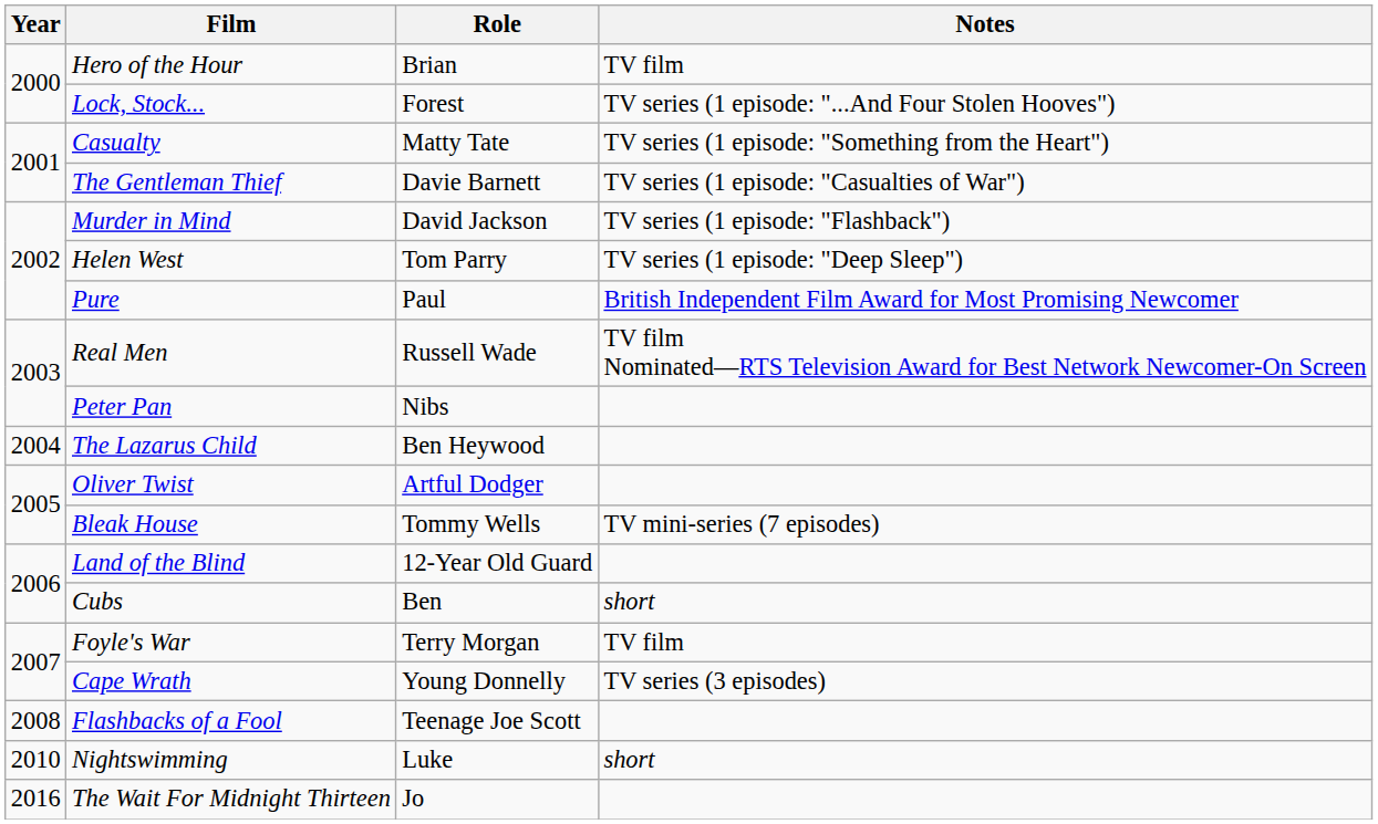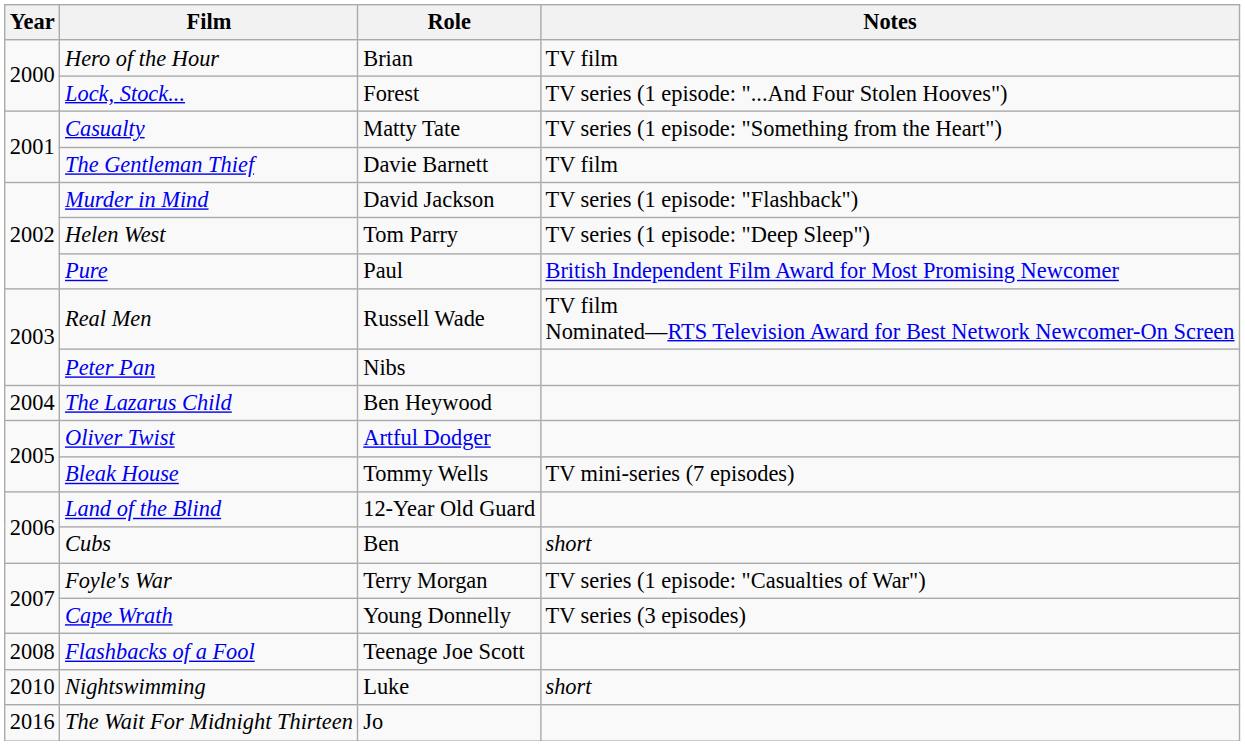 <table class="wikitable">
 <tr>
 <th>Year</th>
 <th>Film</th>
 <th>Role</th>
 <th>Notes</th>
 </tr>
 <tr>
 <td rowspan="2">2000</td>
 <td><em>Hero of the Hour</em></td>
 <td>Brian</td>
 <td>TV film</td>
 </tr>
 <tr>
 <td><em><a href='#'>Lock, Stock...</a></em></td>
 <td>Forest</td>
 <td>TV series (1 episode: "...And Four Stolen Hooves")</td>
 </tr>
 <tr>
 <td rowspan="2">2001</td>
 <td><a href='#'><em>Casualty</em></a></td>
 <td>Matty Tate</td>
 <td>TV series (1 episode: "Something from the Heart")</td>
 </tr>
 <tr>
 <td><em><a href='#'>The Gentleman Thief</a></em></td>
 <td>Davie Barnett</td>
-<td>TV series (1 episode: "Casualties of War")</td>
+<td>TV film</td>
 </tr>
 <tr>
 <td rowspan="3">2002</td>
 <td><a href='#'><em>Murder in Mind</em></a></td>
 <td>David Jackson</td>
 <td>TV series (1 episode: "Flashback")</td>
 </tr>
 <tr>
 <td><em>Helen West</em></td>
 <td>Tom Parry</td>
 <td>TV series (1 episode: "Deep Sleep")</td>
 </tr>
 <tr>
 <td><a href='#'><em>Pure</em></a></td>
 <td>Paul</td>
 <td><a href='#'>British Independent Film Award for Most Promising Newcomer</a></td>
 </tr>
 <tr>
 <td rowspan="2">2003</td>
 <td><em>Real Men</em></td>
 <td>Russell Wade</td>
 <td>TV film <br> Nominated—<a href='#'>RTS Television Award for Best Network Newcomer-On Screen</a></td>
 </tr>
 <tr>
 <td><a href='#'><em>Peter Pan</em></a></td>
 <td>Nibs</td>
 <td></td>
 </tr>
 <tr>
 <td rowspan="1">2004</td>
 <td><em><a href='#'>The Lazarus Child</a></em></td>
 <td>Ben Heywood</td>
 <td></td>
 </tr>
 <tr>
 <td rowspan="2">2005</td>
 <td><a href='#'><em>Oliver Twist</em></a></td>
 <td><a href='#'>Artful Dodger</a></td>
 <td></td>
 </tr>
 <tr>
 <td><a href='#'><em>Bleak House</em></a></td>
 <td>Tommy Wells</td>
 <td>TV mini-series (7 episodes)</td>
 </tr>
 <tr>
 <td rowspan="2">2006</td>
 <td><em><a href='#'>Land of the Blind</a></em></td>
 <td>12-Year Old Guard</td>
 <td></td>
 </tr>
 <tr>
 <td><em>Cubs</em></td>
 <td>Ben</td>
 <td><em>short</em></td>
 </tr>
 <tr>
 <td rowspan="2">2007</td>
 <td><em>Foyle's War</em></td>
 <td>Terry Morgan</td>
-<td>TV film</td>
+<td>TV series (1 episode: "Casualties of War")</td>
 </tr>
 <tr>
 <td><a href='#'><em>Cape Wrath</em></a></td>
 <td>Young Donnelly</td>
 <td>TV series (3 episodes)</td>
 </tr>
 <tr>
 <td rowspan="1">2008</td>
 <td><em><a href='#'>Flashbacks of a Fool</a></em></td>
 <td>Teenage Joe Scott</td>
 <td></td>
 </tr>
 <tr>
 <td rowspan="1">2010</td>
 <td><em>Nightswimming</em></td>
 <td>Luke</td>
 <td><em>short</em></td>
 </tr>
 <tr>
 <td rowspan='1'>2016</td>
 <td><em>The Wait For Midnight Thirteen</em></td>
 <td>Jo</td>
 <td></td>
 </tr>
 </table>
